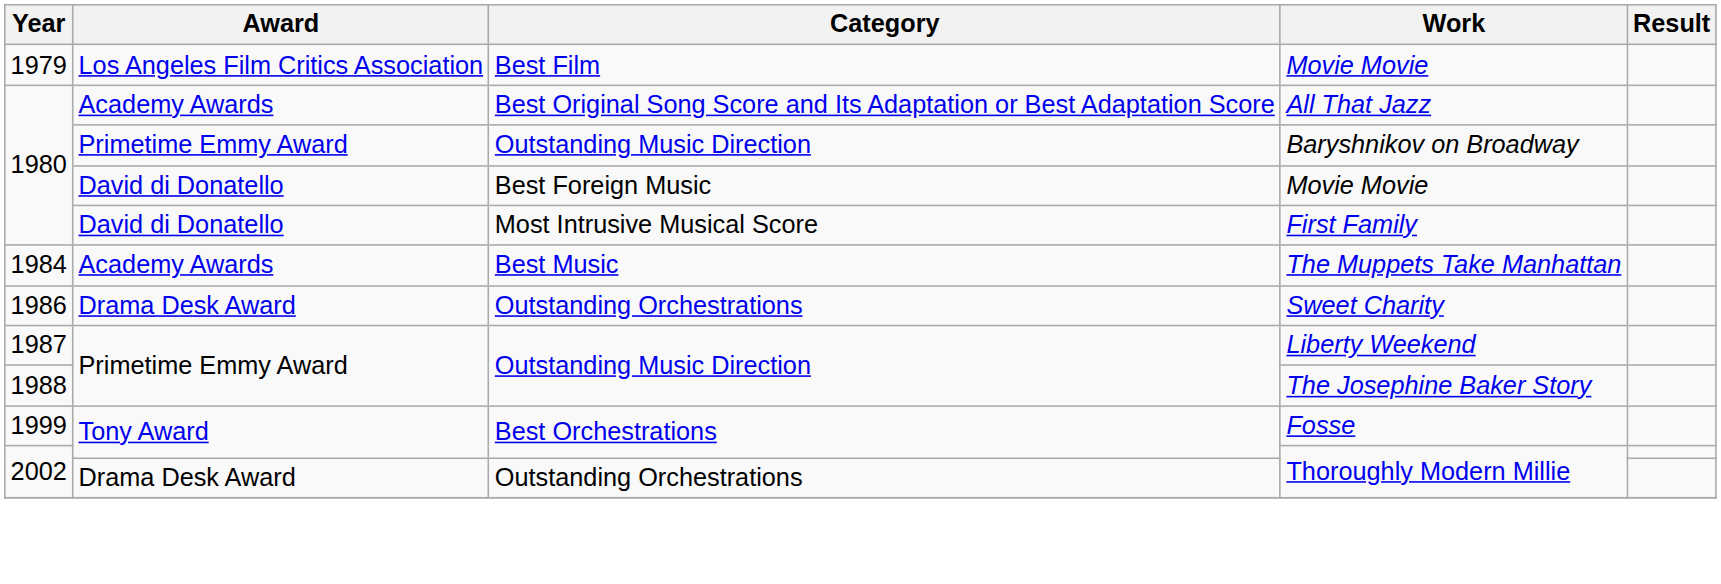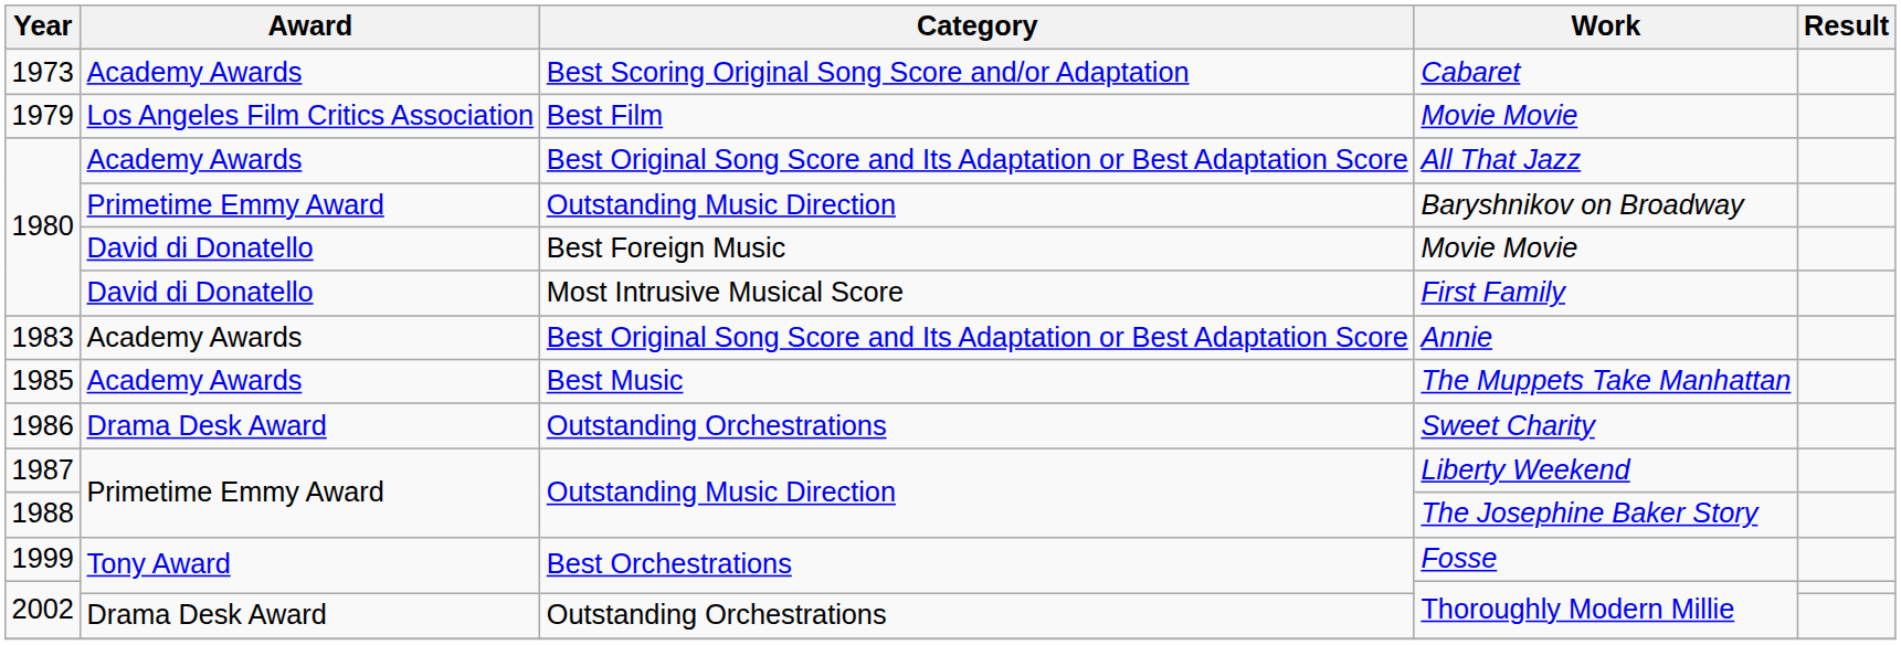 <table class="wikitable">
 <tr>
 <th>Year</th>
 <th>Award</th>
 <th>Category</th>
 <th>Work</th>
 <th>Result</th>
+</tr>
+<tr>
+<td>1973</td>
+<td><a href='#'>Academy Awards</a></td>
+<td><a href='#'>Best Scoring Original Song Score and/or Adaptation</a></td>
+<td><em><a href='#'>Cabaret</a></em></td>
+<td></td>
 </tr>
 <tr>
 <td>1979</td>
 <td><a href='#'>Los Angeles Film Critics Association</a></td>
 <td><a href='#'>Best Film</a></td>
 <td><em><a href='#'>Movie Movie</a></em></td>
 <td></td>
 </tr>
 <tr>
 <td rowspan=4>1980</td>
 <td><a href='#'>Academy Awards</a></td>
 <td><a href='#'>Best Original Song Score and Its Adaptation or Best Adaptation Score</a></td>
 <td><em><a href='#'>All That Jazz</a></em></td>
 <td></td>
 </tr>
 <tr>
 <td><a href='#'>Primetime Emmy Award</a></td>
 <td><a href='#'>Outstanding Music Direction</a></td>
 <td><em>Baryshnikov on Broadway</em></td>
 <td></td>
 </tr>
 <tr>
 <td><a href='#'>David di Donatello</a></td>
 <td>Best Foreign Music</td>
 <td><em>Movie Movie</em></td>
 <td></td>
 </tr>
 <tr>
 <td><a href='#'>David di Donatello</a></td>
 <td>Most Intrusive Musical Score</td>
 <td><em><a href='#'>First Family</a></em></td>
 <td></td>
 </tr>
 <tr>
-<td>1984</td>
+<td>1983</td>
+<td>Academy Awards</td>
+<td><a href='#'>Best Original Song Score and Its Adaptation or Best Adaptation Score</a></td>
+<td><em><a href='#'>Annie</a></em></td>
+<td></td>
+</tr>
+<tr>
+<td>1985</td>
 <td><a href='#'>Academy Awards</a></td>
 <td><a href='#'>Best Music</a></td>
 <td><em><a href='#'>The Muppets Take Manhattan</a></em></td>
 <td></td>
 </tr>
 <tr>
 <td>1986</td>
 <td><a href='#'>Drama Desk Award</a></td>
 <td><a href='#'>Outstanding Orchestrations</a></td>
 <td><em><a href='#'>Sweet Charity</a></em></td>
 <td></td>
 </tr>
 <tr>
 <td>1987</td>
 <td rowspan=2>Primetime Emmy Award</td>
 <td rowspan=2><a href='#'>Outstanding Music Direction</a></td>
 <td><em><a href='#'>Liberty Weekend</a></em></td>
 <td></td>
 </tr>
 <tr>
 <td>1988</td>
 <td><em><a href='#'>The Josephine Baker Story</a></em></td>
 <td></td>
 </tr>
 <tr>
 <td>1999</td>
 <td rowspan=2><a href='#'>Tony Award</a></td>
 <td rowspan=2><a href='#'>Best Orchestrations</a></td>
 <td><em><a href='#'>Fosse</a></em></td>
 <td></td>
 </tr>
 <tr>
 <td rowspan=2>2002</td>
 <td rowspan=2><a href='#'>Thoroughly Modern Millie</a></td>
 <td></td>
 </tr>
 <tr>
 <td>Drama Desk Award</td>
 <td>Outstanding Orchestrations</td>
 <td></td>
 </tr>
 <tr>
 </tr>
 </table>
